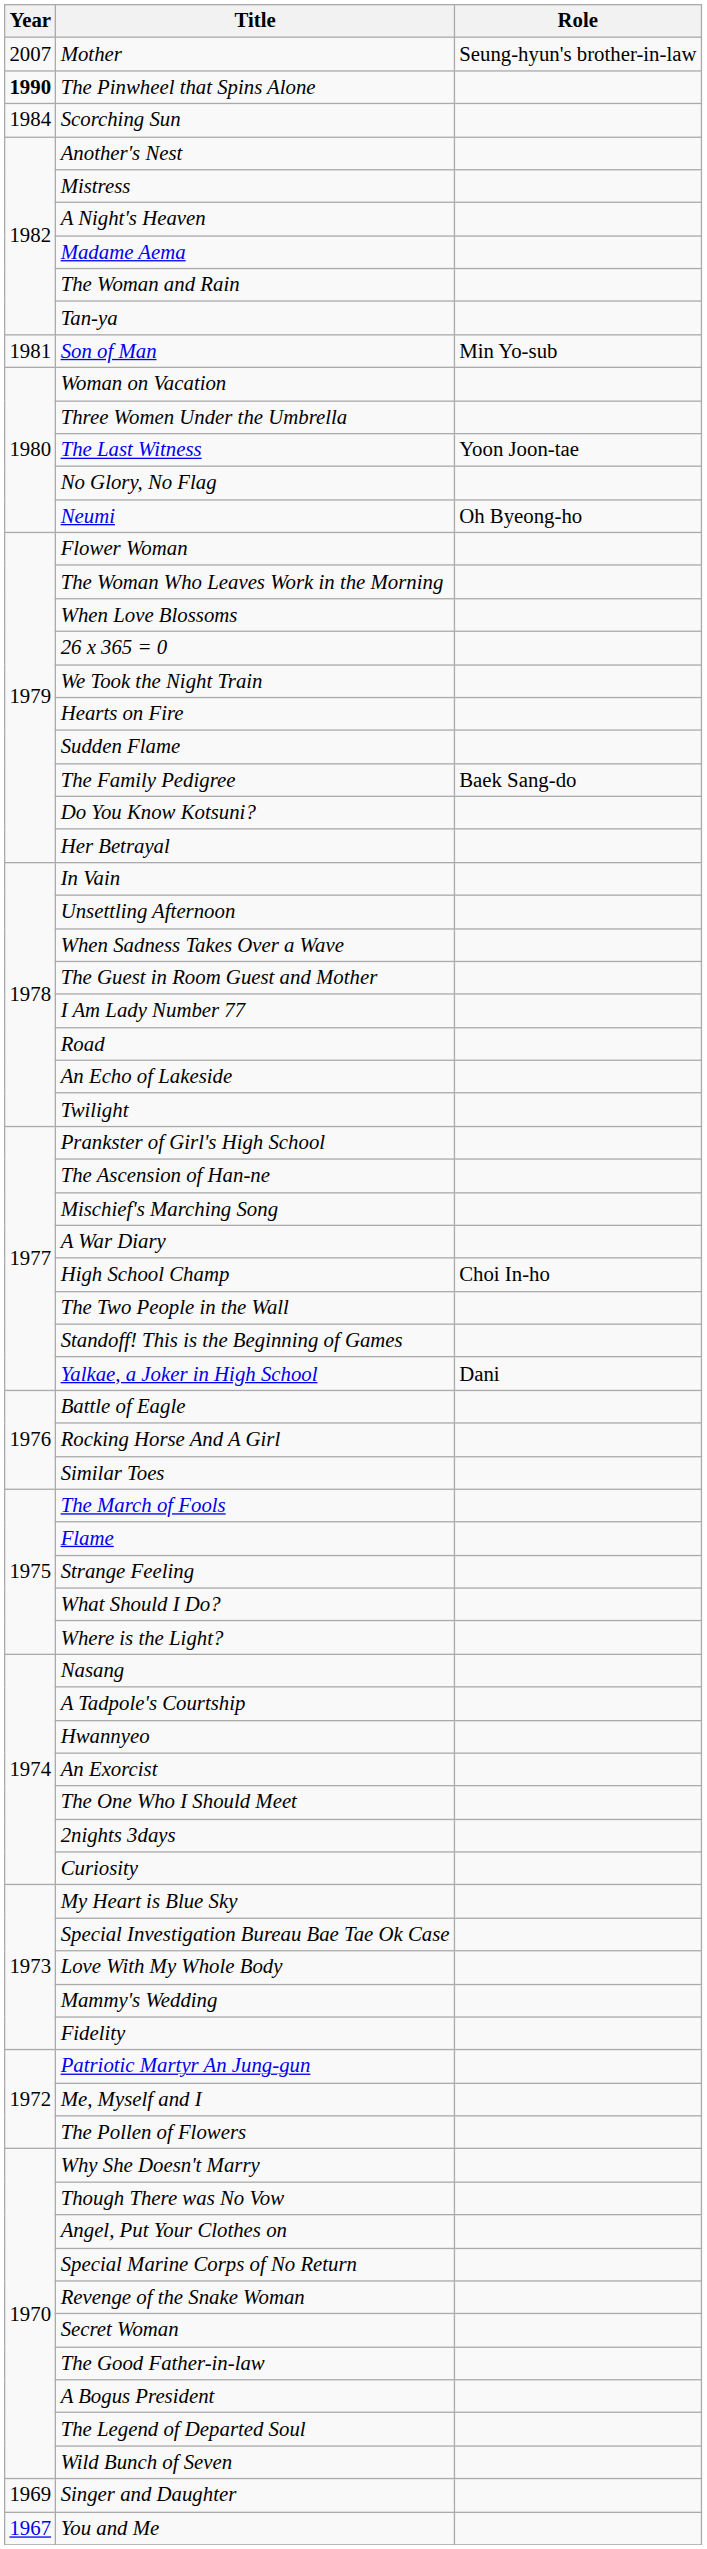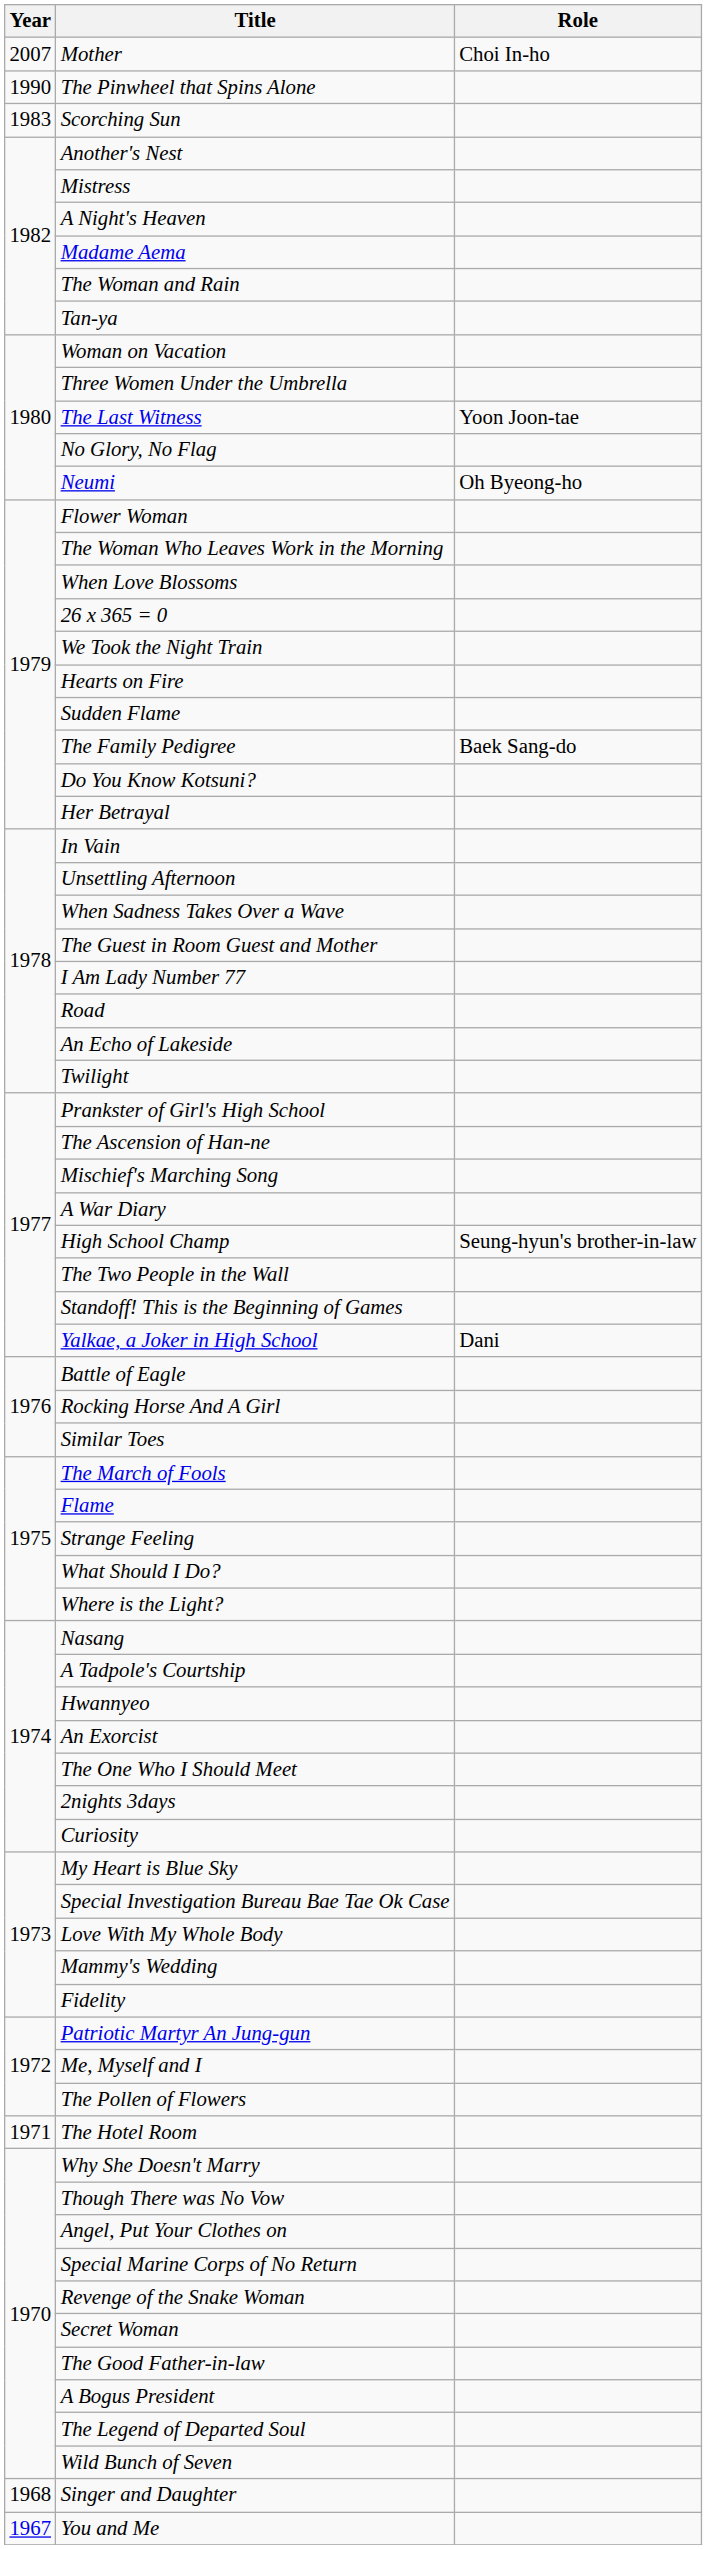 <table class="wikitable">
 <tr>
 <th>Year</th>
 <th>Title</th>
 <th>Role</th>
 </tr>
 <tr>
 <td>2007</td>
 <td><em>Mother</em></td>
-<td>Seung-hyun's brother-in-law</td>
+<td>Choi In-ho</td>
 </tr>
 <tr>
-<td><strong>1990</strong></td>
+<td>1990</td>
 <td><em>The Pinwheel that Spins Alone</em></td>
 <td></td>
 </tr>
 <tr>
-<td>1984</td>
+<td>1983</td>
 <td><em>Scorching Sun</em></td>
 <td></td>
 </tr>
 <tr>
 <td rowspan=6>1982</td>
 <td><em>Another's Nest</em></td>
 <td></td>
 </tr>
 <tr>
 <td><em>Mistress</em></td>
 <td></td>
 </tr>
 <tr>
 <td><em>A Night's Heaven</em></td>
 <td></td>
 </tr>
 <tr>
 <td><em><a href='#'>Madame Aema</a></em></td>
 <td></td>
 </tr>
 <tr>
 <td><em>The Woman and Rain</em></td>
 <td></td>
 </tr>
 <tr>
 <td><em>Tan-ya</em></td>
 <td></td>
-</tr>
-<tr>
-<td>1981</td>
-<td><em><a href='#'>Son of Man</a></em></td>
-<td>Min Yo-sub</td>
 </tr>
 <tr>
 <td rowspan=5>1980</td>
 <td><em>Woman on Vacation</em></td>
 <td></td>
 </tr>
 <tr>
 <td><em>Three Women Under the Umbrella</em></td>
 <td></td>
 </tr>
 <tr>
 <td><em><a href='#'>The Last Witness</a></em></td>
 <td>Yoon Joon-tae</td>
 </tr>
 <tr>
 <td><em>No Glory, No Flag</em></td>
 <td></td>
 </tr>
 <tr>
 <td><em><a href='#'>Neumi</a></em></td>
 <td>Oh Byeong-ho</td>
 </tr>
 <tr>
 <td rowspan=10>1979</td>
 <td><em>Flower Woman</em></td>
 <td></td>
 </tr>
 <tr>
 <td><em>The Woman Who Leaves Work in the Morning</em></td>
 <td></td>
 </tr>
 <tr>
 <td><em>When Love Blossoms</em></td>
 <td></td>
 </tr>
 <tr>
 <td><em>26 x 365 = 0</em></td>
 <td></td>
 </tr>
 <tr>
 <td><em>We Took the Night Train</em></td>
 <td></td>
 </tr>
 <tr>
 <td><em>Hearts on Fire</em></td>
 <td></td>
 </tr>
 <tr>
 <td><em>Sudden Flame</em></td>
 <td></td>
 </tr>
 <tr>
 <td><em>The Family Pedigree</em></td>
 <td>Baek Sang-do</td>
 </tr>
 <tr>
 <td><em>Do You Know Kotsuni?</em></td>
 <td></td>
 </tr>
 <tr>
 <td><em>Her Betrayal</em></td>
 <td></td>
 </tr>
 <tr>
 <td rowspan=8>1978</td>
 <td><em>In Vain</em></td>
 <td></td>
 </tr>
 <tr>
 <td><em>Unsettling Afternoon</em></td>
 <td></td>
 </tr>
 <tr>
 <td><em>When Sadness Takes Over a Wave</em></td>
 <td></td>
 </tr>
 <tr>
 <td><em>The Guest in Room Guest and Mother</em></td>
 <td></td>
 </tr>
 <tr>
 <td><em>I Am Lady Number 77</em></td>
 <td></td>
 </tr>
 <tr>
 <td><em>Road</em></td>
 <td></td>
 </tr>
 <tr>
 <td><em>An Echo of Lakeside</em></td>
 <td></td>
 </tr>
 <tr>
 <td><em>Twilight</em></td>
 <td></td>
 </tr>
 <tr>
 <td rowspan=8>1977</td>
 <td><em>Prankster of Girl's High School</em></td>
 <td></td>
 </tr>
 <tr>
 <td><em>The Ascension of Han-ne</em></td>
 <td></td>
 </tr>
 <tr>
 <td><em>Mischief's Marching Song</em></td>
 <td></td>
 </tr>
 <tr>
 <td><em>A War Diary</em></td>
 <td></td>
 </tr>
 <tr>
 <td><em>High School Champ</em></td>
-<td>Choi In-ho</td>
+<td>Seung-hyun's brother-in-law</td>
 </tr>
 <tr>
 <td><em>The Two People in the Wall</em></td>
 <td></td>
 </tr>
 <tr>
 <td><em>Standoff! This is the Beginning of Games</em></td>
 <td></td>
 </tr>
 <tr>
 <td><em><a href='#'>Yalkae, a Joker in High School</a></em></td>
 <td>Dani</td>
 </tr>
 <tr>
 <td rowspan=3>1976</td>
 <td><em>Battle of Eagle</em></td>
 <td></td>
 </tr>
 <tr>
 <td><em>Rocking Horse And A Girl</em></td>
 <td></td>
 </tr>
 <tr>
 <td><em>Similar Toes</em></td>
 <td></td>
 </tr>
 <tr>
 <td rowspan=5>1975</td>
 <td><em><a href='#'>The March of Fools</a></em></td>
 <td></td>
 </tr>
 <tr>
 <td><em><a href='#'>Flame</a></em></td>
 <td></td>
 </tr>
 <tr>
 <td><em>Strange Feeling</em></td>
 <td></td>
 </tr>
 <tr>
 <td><em>What Should I Do?</em></td>
 <td></td>
 </tr>
 <tr>
 <td><em>Where is the Light?</em></td>
 <td></td>
 </tr>
 <tr>
 <td rowspan=7>1974</td>
 <td><em>Nasang</em></td>
 <td></td>
 </tr>
 <tr>
 <td><em>A Tadpole's Courtship</em></td>
 <td></td>
 </tr>
 <tr>
 <td><em>Hwannyeo</em></td>
 <td></td>
 </tr>
 <tr>
 <td><em>An Exorcist</em></td>
 <td></td>
 </tr>
 <tr>
 <td><em>The One Who I Should Meet</em></td>
 <td></td>
 </tr>
 <tr>
 <td><em>2nights 3days</em></td>
 <td></td>
 </tr>
 <tr>
 <td><em>Curiosity</em></td>
 <td></td>
 </tr>
 <tr>
 <td rowspan=5>1973</td>
 <td><em>My Heart is Blue Sky</em></td>
 <td></td>
 </tr>
 <tr>
 <td><em>Special Investigation Bureau Bae Tae Ok Case</em></td>
 <td></td>
 </tr>
 <tr>
 <td><em>Love With My Whole Body</em></td>
 <td></td>
 </tr>
 <tr>
 <td><em>Mammy's Wedding</em></td>
 <td></td>
 </tr>
 <tr>
 <td><em>Fidelity</em></td>
 <td></td>
 </tr>
 <tr>
 <td rowspan=3>1972</td>
 <td><em><a href='#'>Patriotic Martyr An Jung-gun</a></em></td>
 <td></td>
 </tr>
 <tr>
 <td><em>Me, Myself and I</em></td>
 <td></td>
 </tr>
 <tr>
 <td><em>The Pollen of Flowers</em></td>
 <td></td>
 </tr>
 <tr>
+<td>1971</td>
+<td><em>The Hotel Room</em></td>
+<td></td>
+</tr>
+<tr>
 <td rowspan=10>1970</td>
 <td><em>Why She Doesn't Marry</em></td>
 <td></td>
 </tr>
 <tr>
 <td><em>Though There was No Vow</em></td>
 <td></td>
 </tr>
 <tr>
 <td><em>Angel, Put Your Clothes on</em></td>
 <td></td>
 </tr>
 <tr>
 <td><em>Special Marine Corps of No Return</em></td>
 <td></td>
 </tr>
 <tr>
 <td><em>Revenge of the Snake Woman</em></td>
 <td></td>
 </tr>
 <tr>
 <td><em>Secret Woman</em></td>
 <td></td>
 </tr>
 <tr>
 <td><em>The Good Father-in-law</em></td>
 <td></td>
 </tr>
 <tr>
 <td><em>A Bogus President</em></td>
 <td></td>
 </tr>
 <tr>
 <td><em>The Legend of Departed Soul</em></td>
 <td></td>
 </tr>
 <tr>
 <td><em>Wild Bunch of Seven</em></td>
 <td></td>
 </tr>
 <tr>
-<td>1969</td>
+<td>1968</td>
 <td><em>Singer and Daughter</em></td>
 <td></td>
 </tr>
 <tr>
 <td><a href='#'>1967</a></td>
 <td><em>You and Me</em></td>
 <td></td>
 </tr>
 </table>
